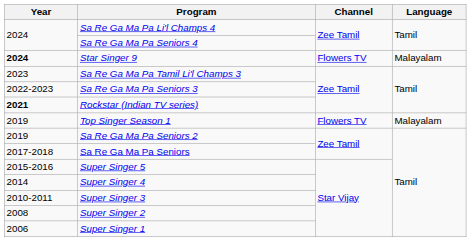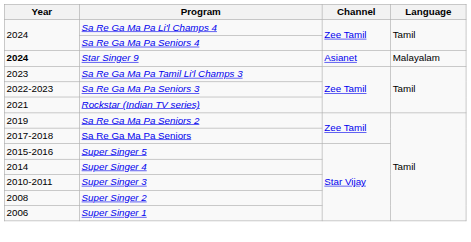 <table class="wikitable sortable" style="width:60%;">
 <tr>
 <th><strong>Year</strong></th>
 <th>Program</th>
 <th>Channel</th>
 <th>Language</th>
 </tr>
 <tr>
 <td rowspan="2">2024</td>
 <td><a href='#'><em>Sa Re Ga Ma Pa Li'l Champs 4</em></a></td>
 <td rowspan="2"><a href='#'>Zee Tamil</a></td>
 <td rowspan="2">Tamil</td>
 </tr>
 <tr>
 <td><a href='#'><em>Sa Re Ga Ma Pa Seniors 4</em></a></td>
 </tr>
 <tr>
 <td><strong>2024</strong></td>
 <td><a href='#'><em>Star Singer 9</em></a></td>
-<td><a href='#'>Flowers TV</a></td>
+<td><a href='#'>Asianet</a></td>
 <td>Malayalam</td>
 </tr>
 <tr>
 <td>2023</td>
 <td><a href='#'><em>Sa Re Ga Ma Pa Tamil Li'l Champs 3</em></a></td>
 <td rowspan="3"><a href='#'>Zee Tamil</a></td>
 <td rowspan="3">Tamil</td>
 </tr>
 <tr>
 <td>2022-2023</td>
 <td><a href='#'><em>Sa Re Ga Ma Pa Seniors 3</em></a></td>
 </tr>
 <tr>
-<td><strong>2021</strong></td>
+<td>2021</td>
 <td><em><a href='#'>Rockstar (Indian TV series)</a></em></td>
-</tr>
-<tr>
-<td>2019</td>
-<td><a href='#'><em>Top Singer Season 1</em></a></td>
-<td><a href='#'>Flowers TV</a></td>
-<td>Malayalam</td>
 </tr>
 <tr>
 <td>2019</td>
 <td><a href='#'><em>Sa Re Ga Ma Pa Seniors 2</em></a></td>
 <td rowspan="2"><a href='#'>Zee Tamil</a></td>
 <td rowspan="7">Tamil</td>
 </tr>
 <tr>
 <td>2017-2018</td>
 <td><a href='#'>Sa Re Ga Ma Pa Seniors</a></td>
 </tr>
 <tr>
 <td>2015-2016</td>
 <td><em><a href='#'>Super Singer 5</a></em></td>
 <td rowspan="5"><a href='#'>Star Vijay</a></td>
 </tr>
 <tr>
 <td>2014</td>
 <td><em><a href='#'>Super Singer 4</a></em></td>
 </tr>
 <tr>
 <td>2010-2011</td>
 <td><em><a href='#'>Super Singer 3</a></em></td>
 </tr>
 <tr>
 <td>2008</td>
 <td><em><a href='#'>Super Singer 2</a></em></td>
 </tr>
 <tr>
 <td>2006</td>
 <td><em><a href='#'>Super Singer 1</a></em></td>
 </tr>
 </table>
